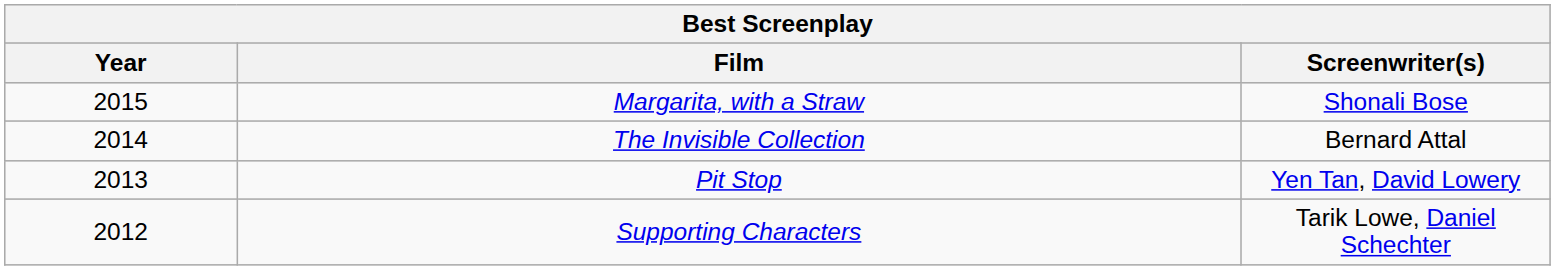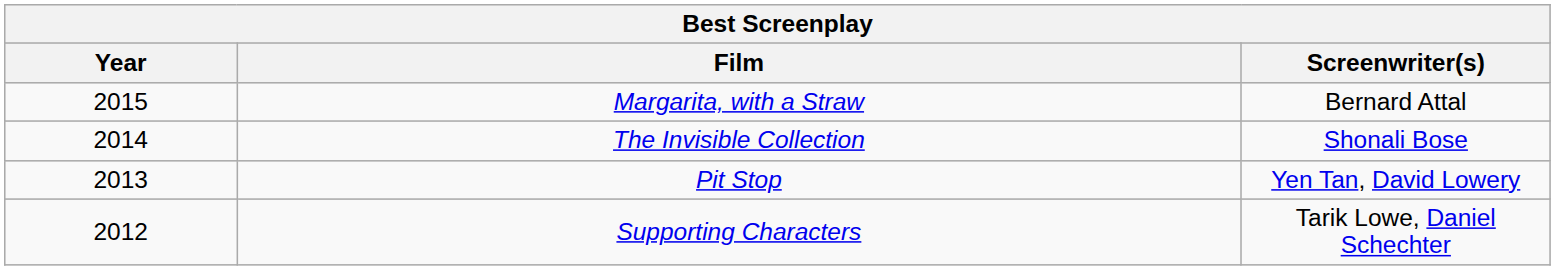 <table class="wikitable" width="80%">
 <tr>
 <th colspan="3" align="center">Best Screenplay</th>
 </tr>
 <tr>
 <th width="15%">Year</th>
 <th width="65%">Film</th>
 <th width="20%">Screenwriter(s)</th>
 </tr>
 <tr>
 <td align="center">2015</td>
 <td align="center"><a href='#'><em>Margarita, with a Straw</em></a></td>
-<td align="center"><a href='#'>Shonali Bose</a></td>
+<td align="center">Bernard Attal</td>
 </tr>
 <tr>
 <td align="center">2014</td>
 <td align="center"><em><a href='#'>The Invisible Collection</a></em></td>
-<td align="center">Bernard Attal</td>
+<td align="center"><a href='#'>Shonali Bose</a></td>
 </tr>
 <tr>
 <td align="center">2013</td>
 <td align="center"><a href='#'><em>Pit Stop</em></a></td>
 <td align="center"><a href='#'>Yen Tan</a>, <a href='#'>David Lowery</a></td>
 </tr>
 <tr>
 <td align="center">2012</td>
 <td align="center"><em><a href='#'>Supporting Characters</a></em></td>
 <td align="center">Tarik Lowe, <a href='#'>Daniel Schechter</a></td>
 </tr>
 </table>
